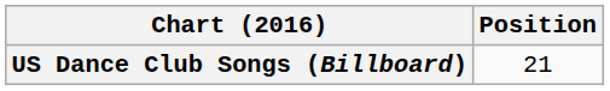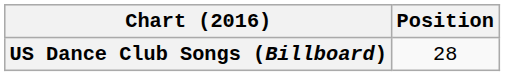 <table class="wikitable plainrowheaders" style="text-align:center">
 <tr>
 <th scope="col">Chart (2016)</th>
 <th scope="col">Position</th>
 </tr>
 <tr>
 <th scope="row">US Dance Club Songs (<em>Billboard</em>)</th>
-<td>21</td>
+<td>28</td>
 </tr>
 </table>
